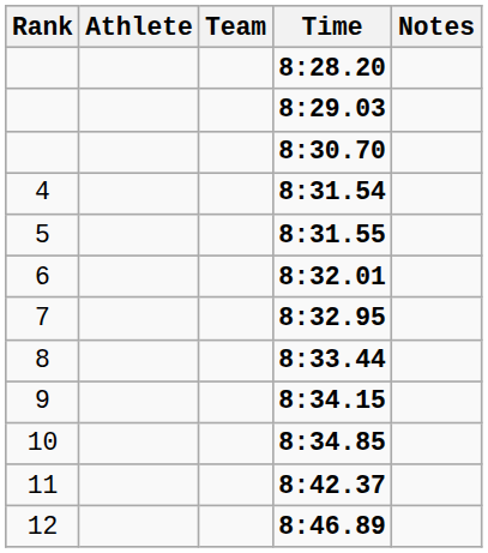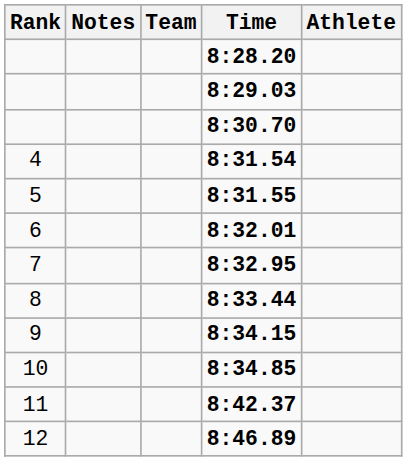 <table class="wikitable sortable" style="text-align:center">
 <tr>
 <th>Rank</th>
-<th>Athlete</th>
+<th>Notes</th>
 <th>Team</th>
 <th>Time</th>
-<th>Notes</th>
+<th>Athlete</th>
 </tr>
 <tr>
 <td></td>
-<td align=left></td>
+<td> </td>
 <td></td>
 <td><strong>8:28.20</strong></td>
-<td> </td>
+<td align=left></td>
 </tr>
 <tr>
 <td></td>
-<td align=left></td>
+<td></td>
 <td></td>
 <td><strong>8:29.03</strong></td>
-<td></td>
+<td align=left></td>
 </tr>
 <tr>
 <td></td>
-<td align=left></td>
+<td></td>
 <td></td>
 <td><strong>8:30.70</strong></td>
-<td></td>
+<td align=left></td>
 </tr>
 <tr>
 <td>4</td>
-<td align=left></td>
+<td></td>
 <td></td>
 <td><strong>8:31.54</strong></td>
-<td></td>
+<td align=left></td>
 </tr>
 <tr>
 <td>5</td>
-<td align=left></td>
+<td></td>
 <td></td>
 <td><strong>8:31.55</strong></td>
-<td></td>
+<td align=left></td>
 </tr>
 <tr>
 <td>6</td>
-<td align=left></td>
+<td></td>
 <td></td>
 <td><strong>8:32.01</strong></td>
-<td></td>
+<td align=left></td>
 </tr>
 <tr>
 <td>7</td>
-<td align=left></td>
+<td></td>
 <td></td>
 <td><strong>8:32.95</strong></td>
-<td></td>
+<td align=left></td>
 </tr>
 <tr>
 <td>8</td>
-<td align=left></td>
+<td></td>
 <td></td>
 <td><strong>8:33.44</strong></td>
-<td></td>
+<td align=left></td>
 </tr>
 <tr>
 <td>9</td>
-<td align=left></td>
+<td></td>
 <td></td>
 <td><strong>8:34.15</strong></td>
-<td></td>
+<td align=left></td>
 </tr>
 <tr>
 <td>10</td>
-<td align=left></td>
+<td></td>
 <td></td>
 <td><strong>8:34.85</strong></td>
-<td></td>
+<td align=left></td>
 </tr>
 <tr>
 <td>11</td>
-<td align=left></td>
+<td></td>
 <td></td>
 <td><strong>8:42.37</strong></td>
-<td></td>
+<td align=left></td>
 </tr>
 <tr>
 <td>12</td>
-<td align=left></td>
+<td></td>
 <td></td>
 <td><strong>8:46.89</strong></td>
-<td></td>
+<td align=left></td>
 </tr>
 </table>
